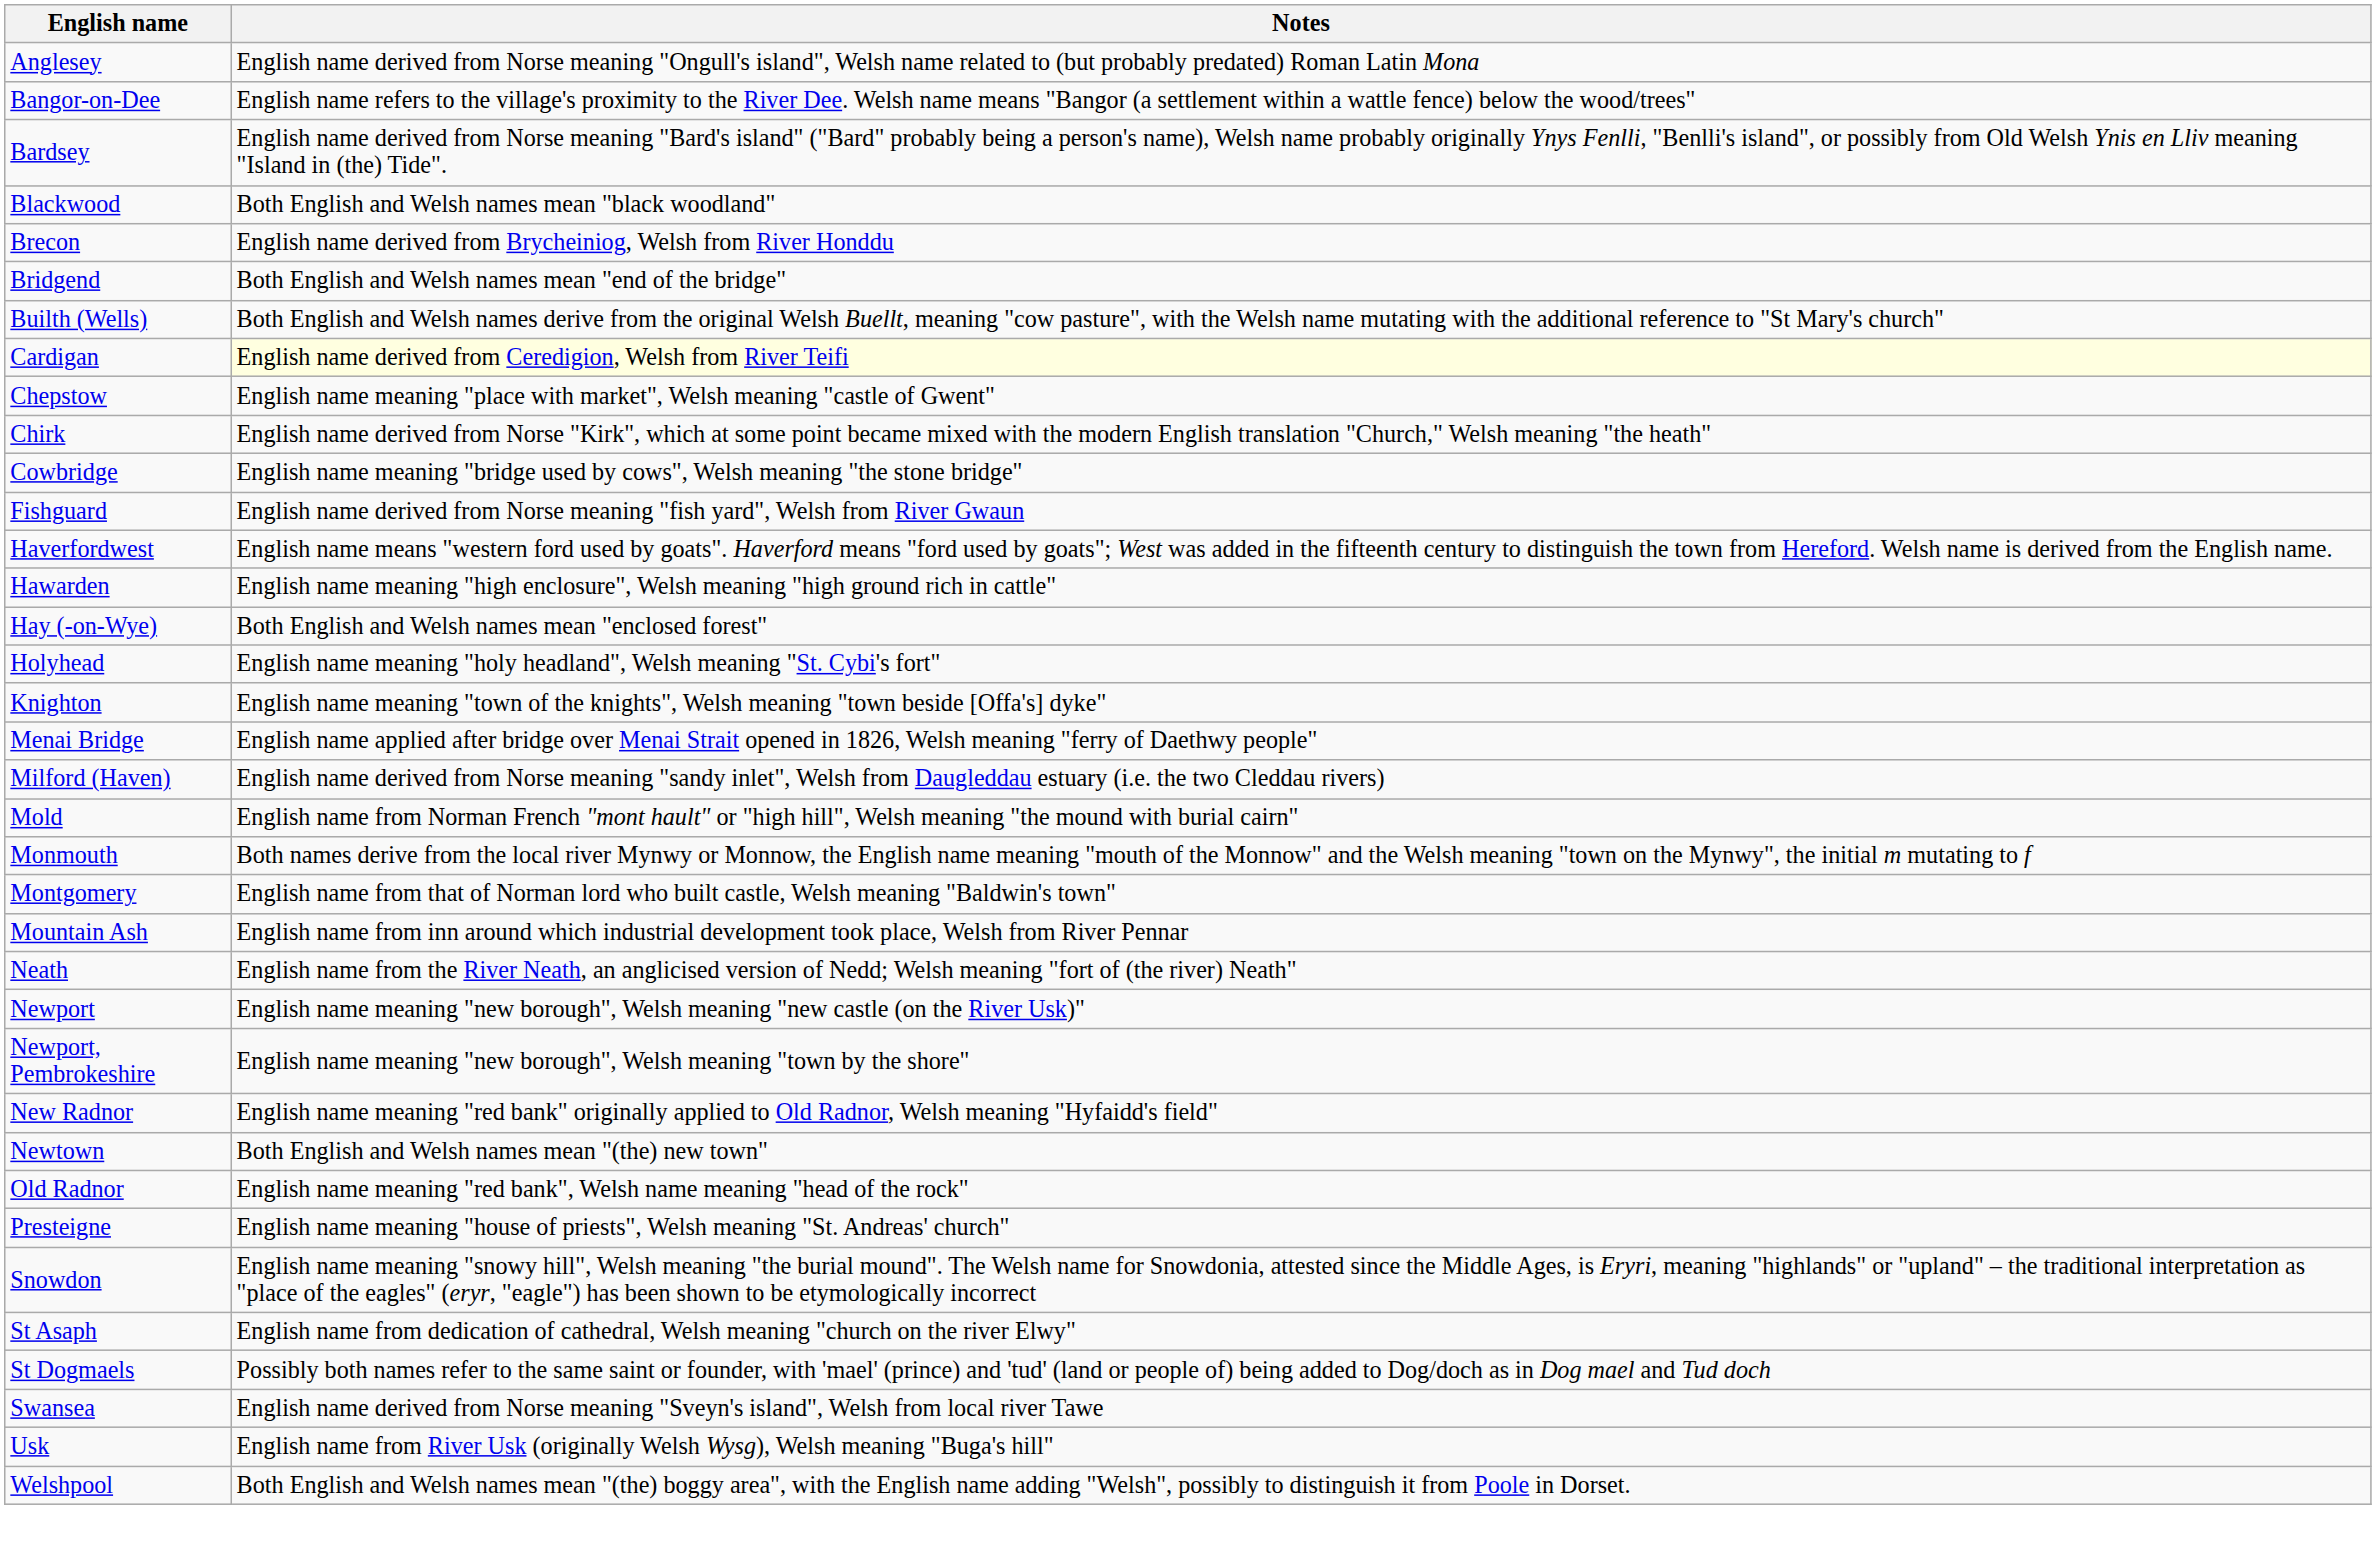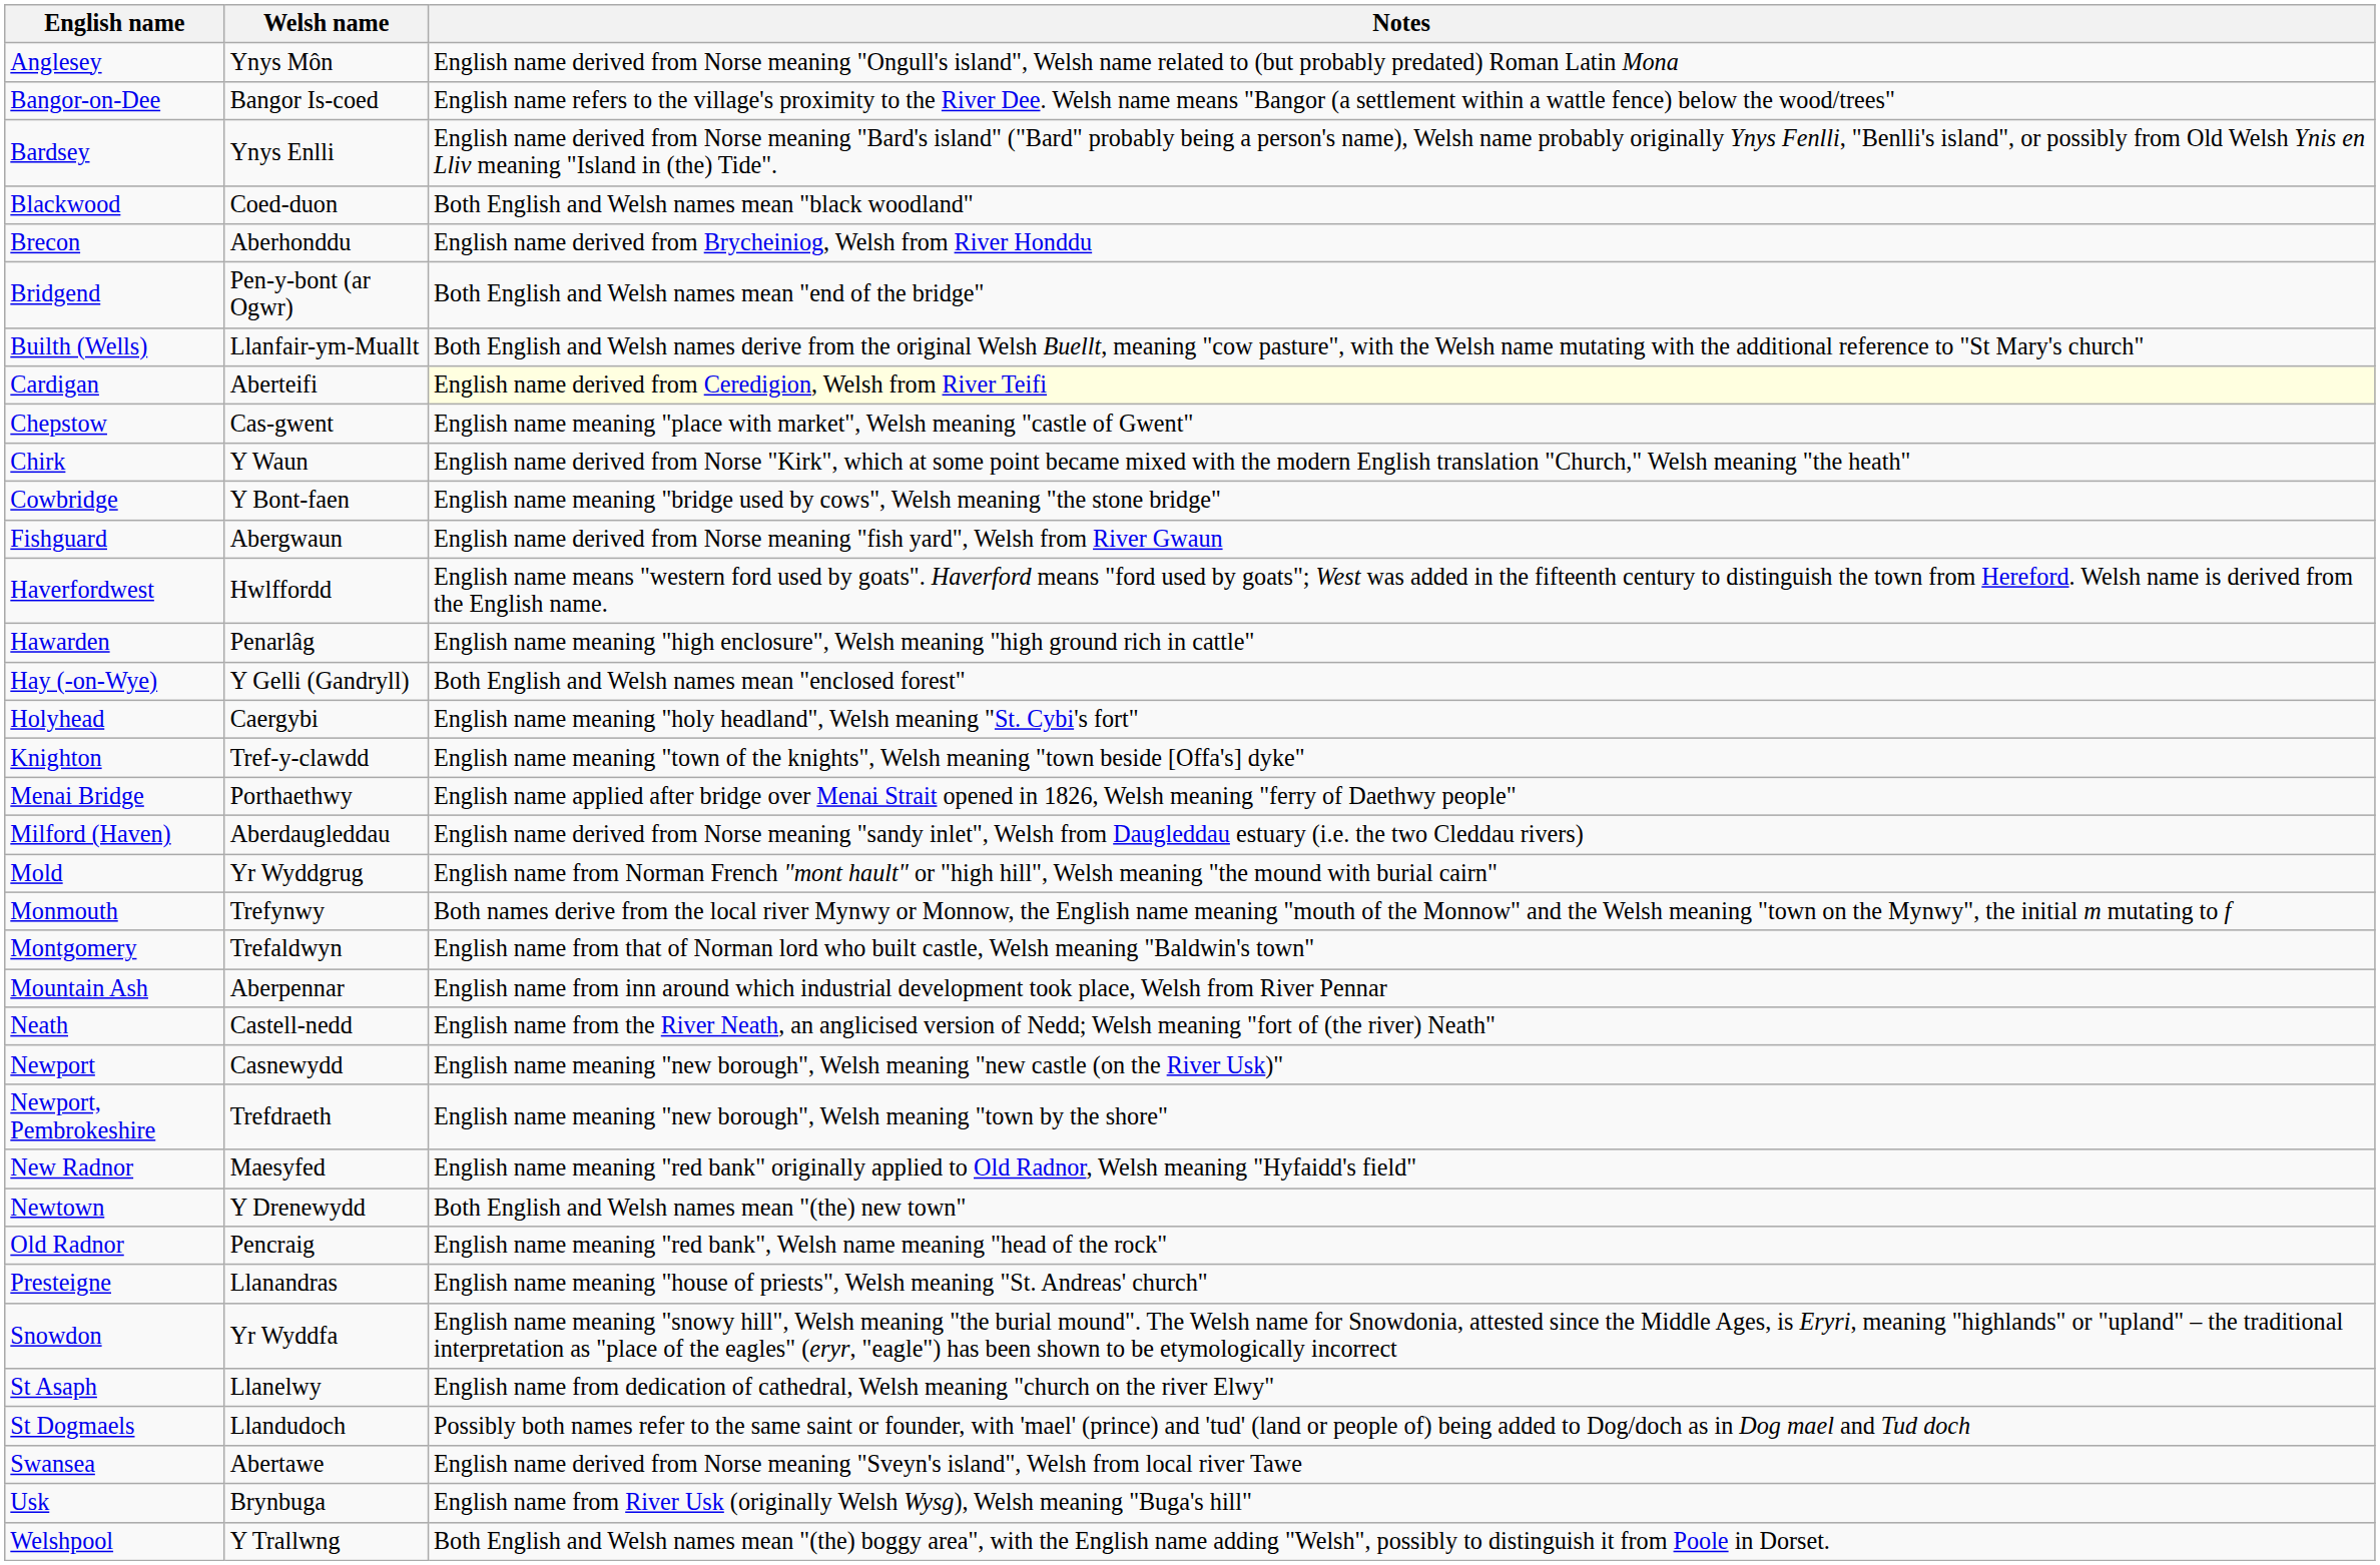 <table class="wikitable">
 <tr>
 <th>English name</th>
+<th>Welsh name</th>
 <th>Notes</th>
 </tr>
 <tr>
 <td><a href='#'>Anglesey</a></td>
+<td>Ynys Môn</td>
 <td>English name derived from Norse meaning "Ongull's island", Welsh name related to (but probably predated) Roman Latin <em>Mona</em></td>
 </tr>
 <tr>
 <td><a href='#'>Bangor-on-Dee</a></td>
+<td>Bangor Is-coed</td>
 <td>English name refers to the village's proximity to the <a href='#'>River Dee</a>. Welsh name means "Bangor (a settlement within a wattle fence) below the wood/trees"</td>
 </tr>
 <tr>
 <td><a href='#'>Bardsey</a></td>
+<td>Ynys Enlli</td>
 <td>English name derived from Norse meaning "Bard's island" ("Bard" probably being a person's name), Welsh name probably originally <em>Ynys Fenlli</em>, "Benlli's island", or possibly from Old Welsh <em>Ynis en Lliv</em> meaning  "Island in (the) Tide".</td>
 </tr>
 <tr>
 <td><a href='#'>Blackwood</a></td>
+<td>Coed-duon</td>
 <td>Both English and Welsh names mean "black woodland"</td>
 </tr>
 <tr>
 <td><a href='#'>Brecon</a></td>
+<td>Aberhonddu</td>
 <td>English name derived from <a href='#'>Brycheiniog</a>, Welsh from <a href='#'>River Honddu</a></td>
 </tr>
 <tr>
 <td><a href='#'>Bridgend</a></td>
+<td>Pen-y-bont (ar Ogwr)</td>
 <td>Both English and Welsh names mean "end of the bridge"</td>
 </tr>
 <tr>
 <td><a href='#'>Builth (Wells)</a></td>
+<td>Llanfair-ym-Muallt</td>
 <td>Both English and Welsh names derive from the original Welsh <em>Buellt</em>, meaning "cow pasture", with the Welsh name mutating with the additional reference to "St Mary's church"</td>
 </tr>
 <tr>
 <td><a href='#'>Cardigan</a></td>
+<td>Aberteifi</td>
 <td style="background: lightyellow;">English name derived from <a href='#'>Ceredigion</a>, Welsh from <a href='#'>River Teifi</a></td>
 </tr>
 <tr>
 <td><a href='#'>Chepstow</a></td>
+<td>Cas-gwent</td>
 <td>English name meaning "place with market", Welsh meaning "castle of Gwent"</td>
 </tr>
 <tr>
 <td><a href='#'>Chirk</a></td>
+<td>Y Waun</td>
 <td>English name derived from Norse "Kirk", which at some point became mixed with the modern English translation "Church," Welsh meaning "the heath"</td>
 </tr>
 <tr>
 <td><a href='#'>Cowbridge</a></td>
+<td>Y Bont-faen</td>
 <td>English name meaning "bridge used by cows", Welsh meaning "the stone bridge"</td>
 </tr>
 <tr>
 <td><a href='#'>Fishguard</a></td>
+<td>Abergwaun</td>
 <td>English name derived from Norse meaning "fish yard", Welsh from <a href='#'>River Gwaun</a></td>
 </tr>
 <tr>
 <td><a href='#'>Haverfordwest</a></td>
+<td>Hwlffordd</td>
 <td>English name means "western ford used by goats". <em>Haverford</em> means "ford used by goats"; <em>West</em> was added in the fifteenth century to distinguish the town from <a href='#'>Hereford</a>. Welsh name is derived from the English name.</td>
 </tr>
 <tr>
 <td><a href='#'>Hawarden</a></td>
+<td>Penarlâg</td>
 <td>English name meaning "high enclosure", Welsh meaning "high ground rich in cattle"</td>
 </tr>
 <tr>
 <td><a href='#'>Hay (-on-Wye)</a></td>
+<td>Y Gelli (Gandryll)</td>
 <td>Both English and Welsh names mean "enclosed forest"</td>
 </tr>
 <tr>
 <td><a href='#'>Holyhead</a></td>
+<td>Caergybi</td>
 <td>English name meaning "holy headland", Welsh meaning "<a href='#'>St. Cybi</a>'s fort"</td>
 </tr>
 <tr>
 <td><a href='#'>Knighton</a></td>
+<td>Tref-y-clawdd</td>
 <td>English name meaning "town of the knights", Welsh meaning "town beside [Offa's] dyke"</td>
 </tr>
 <tr>
 <td><a href='#'>Menai Bridge</a></td>
+<td>Porthaethwy</td>
 <td>English name applied after bridge over <a href='#'>Menai Strait</a> opened in 1826, Welsh meaning "ferry of Daethwy people"</td>
 </tr>
 <tr>
 <td><a href='#'>Milford (Haven)</a></td>
+<td>Aberdaugleddau</td>
 <td>English name derived from Norse meaning "sandy inlet", Welsh from <a href='#'>Daugleddau</a> estuary (i.e. the two Cleddau rivers)</td>
 </tr>
 <tr>
 <td><a href='#'>Mold</a></td>
+<td>Yr Wyddgrug</td>
 <td>English name from Norman French <em>"mont hault"</em> or "high hill", Welsh meaning "the mound with burial cairn"</td>
 </tr>
 <tr>
 <td><a href='#'>Monmouth</a></td>
+<td>Trefynwy</td>
 <td>Both names derive from the local river Mynwy or Monnow, the English name meaning "mouth of the Monnow" and the Welsh meaning "town on the Mynwy", the initial <em>m</em> mutating to <em>f</em></td>
 </tr>
 <tr>
 <td><a href='#'>Montgomery</a></td>
+<td>Trefaldwyn</td>
 <td>English name from that of Norman lord who built castle, Welsh meaning "Baldwin's town"</td>
 </tr>
 <tr>
 <td><a href='#'>Mountain Ash</a></td>
+<td>Aberpennar</td>
 <td>English name from inn around which industrial development took place, Welsh from River Pennar</td>
 </tr>
 <tr>
 <td><a href='#'>Neath</a></td>
+<td>Castell-nedd</td>
 <td>English name from the <a href='#'>River Neath</a>, an anglicised version of Nedd; Welsh meaning "fort of (the river) Neath"</td>
 </tr>
 <tr>
 <td><a href='#'>Newport</a></td>
+<td>Casnewydd</td>
 <td>English name meaning "new borough", Welsh meaning "new castle (on the <a href='#'>River Usk</a>)"</td>
 </tr>
 <tr>
 <td><a href='#'>Newport, Pembrokeshire</a></td>
+<td>Trefdraeth</td>
 <td>English name meaning "new borough", Welsh meaning "town by the shore"</td>
 </tr>
 <tr>
 <td><a href='#'>New Radnor</a></td>
+<td>Maesyfed</td>
 <td>English name meaning "red bank" originally applied to <a href='#'>Old Radnor</a>, Welsh meaning "Hyfaidd's field"</td>
 </tr>
 <tr>
 <td><a href='#'>Newtown</a></td>
+<td>Y Drenewydd</td>
 <td>Both English and Welsh names mean "(the) new town"</td>
 </tr>
 <tr>
 <td><a href='#'>Old Radnor</a></td>
+<td>Pencraig</td>
 <td>English name meaning "red bank", Welsh name meaning "head of the rock"</td>
 </tr>
 <tr>
 <td><a href='#'>Presteigne</a></td>
+<td>Llanandras</td>
 <td>English name meaning "house of priests", Welsh meaning "St. Andreas' church"</td>
 </tr>
 <tr>
 <td><a href='#'>Snowdon</a></td>
+<td>Yr Wyddfa</td>
 <td>English name meaning "snowy hill", Welsh meaning "the burial mound".  The Welsh name for Snowdonia, attested since the Middle Ages, is <em>Eryri</em>, meaning "highlands" or "upland" – the traditional interpretation as "place of the eagles" (<em>eryr</em>, "eagle") has been shown to be etymologically incorrect</td>
 </tr>
 <tr>
 <td><a href='#'>St Asaph</a></td>
+<td>Llanelwy</td>
 <td>English name from dedication of cathedral, Welsh meaning "church on the river Elwy"</td>
 </tr>
 <tr>
 <td><a href='#'>St Dogmaels</a></td>
+<td>Llandudoch</td>
 <td>Possibly both names refer to the same saint or founder, with 'mael' (prince) and 'tud' (land or people of) being added to Dog/doch as in <em>Dog mael</em> and <em>Tud doch</em></td>
 </tr>
 <tr>
 <td><a href='#'>Swansea</a></td>
+<td>Abertawe</td>
 <td>English name derived from Norse meaning "Sveyn's island", Welsh from local river Tawe</td>
 </tr>
 <tr>
 <td><a href='#'>Usk</a></td>
+<td>Brynbuga</td>
 <td>English name from <a href='#'>River Usk</a> (originally Welsh <em>Wysg</em>), Welsh meaning "Buga's hill"</td>
 </tr>
 <tr>
 <td><a href='#'>Welshpool</a></td>
+<td>Y Trallwng</td>
 <td>Both English and Welsh names mean "(the) boggy area", with the English name adding "Welsh", possibly to distinguish it from <a href='#'>Poole</a> in Dorset.</td>
 </tr>
 </table>
